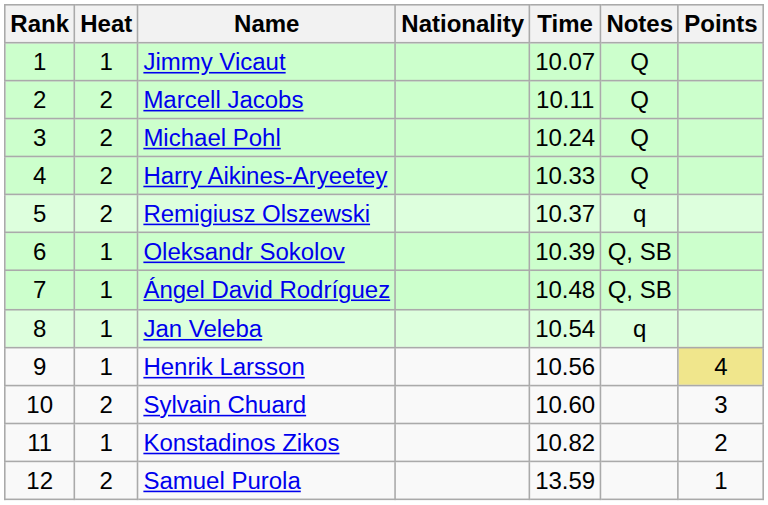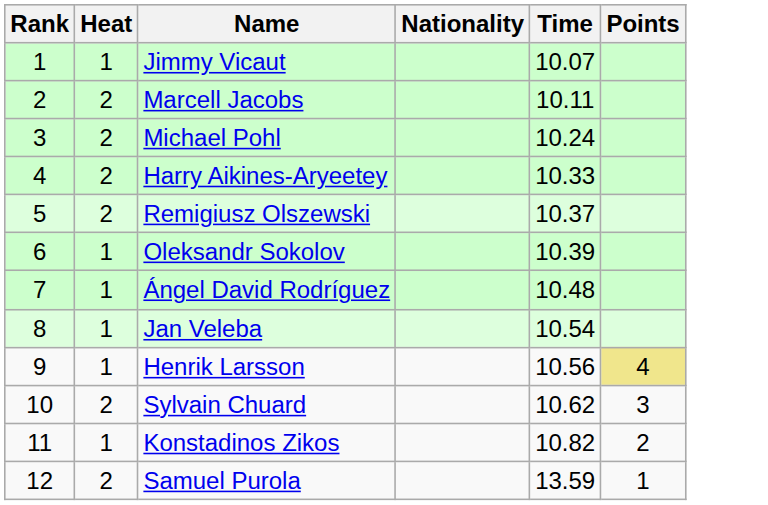 <table class="wikitable sortable" style="text-align:center; font-size:95%">
 <tr>
 <th>Rank</th>
 <th>Heat</th>
 <th>Name</th>
 <th>Nationality</th>
 <th>Time</th>
-<th>Notes</th>
 <th>Points</th>
 </tr>
 <tr bgcolor=ccffcc>
 <td>1</td>
 <td>1</td>
 <td align=left><a href='#'>Jimmy Vicaut</a></td>
 <td align=left></td>
 <td>10.07</td>
-<td>Q</td>
 <td></td>
 </tr>
 <tr bgcolor=ccffcc>
 <td>2</td>
 <td>2</td>
 <td align=left><a href='#'>Marcell Jacobs</a></td>
 <td align=left></td>
 <td>10.11</td>
-<td>Q</td>
 <td></td>
 </tr>
 <tr bgcolor=ccffcc>
 <td>3</td>
 <td>2</td>
 <td align=left><a href='#'>Michael Pohl</a></td>
 <td align=left></td>
 <td>10.24</td>
-<td>Q</td>
 <td></td>
 </tr>
 <tr bgcolor=ccffcc>
 <td>4</td>
 <td>2</td>
 <td align=left><a href='#'>Harry Aikines-Aryeetey</a></td>
 <td align=left></td>
 <td>10.33</td>
-<td>Q</td>
 <td></td>
 </tr>
 <tr bgcolor=ddffdd>
 <td>5</td>
 <td>2</td>
 <td align=left><a href='#'>Remigiusz Olszewski</a></td>
 <td align=left></td>
 <td>10.37</td>
-<td>q</td>
 <td></td>
 </tr>
 <tr bgcolor=ccffcc>
 <td>6</td>
 <td>1</td>
 <td align=left><a href='#'>Oleksandr Sokolov</a></td>
 <td align=left></td>
 <td>10.39</td>
-<td>Q, SB</td>
 <td></td>
 </tr>
 <tr bgcolor=ccffcc>
 <td>7</td>
 <td>1</td>
 <td align=left><a href='#'>Ángel David Rodríguez</a></td>
 <td align=left></td>
 <td>10.48</td>
-<td>Q, SB</td>
 <td></td>
 </tr>
 <tr bgcolor=ddffdd>
 <td>8</td>
 <td>1</td>
 <td align=left><a href='#'>Jan Veleba</a></td>
 <td align=left></td>
 <td>10.54</td>
-<td>q</td>
 <td></td>
 </tr>
 <tr>
 <td>9</td>
 <td>1</td>
 <td align=left><a href='#'>Henrik Larsson</a></td>
 <td align=left></td>
 <td>10.56</td>
-<td></td>
 <td style="background: khaki;">4</td>
 </tr>
 <tr>
 <td>10</td>
 <td>2</td>
 <td align=left><a href='#'>Sylvain Chuard</a></td>
 <td align=left></td>
-<td>10.60</td>
-<td></td>
+<td>10.62</td>
 <td>3</td>
 </tr>
 <tr>
 <td>11</td>
 <td>1</td>
 <td align=left><a href='#'>Konstadinos Zikos</a></td>
 <td align=left></td>
 <td>10.82</td>
-<td></td>
 <td>2</td>
 </tr>
 <tr>
 <td>12</td>
 <td>2</td>
 <td align=left><a href='#'>Samuel Purola</a></td>
 <td align=left></td>
 <td>13.59</td>
-<td></td>
 <td>1</td>
 </tr>
 </table>
